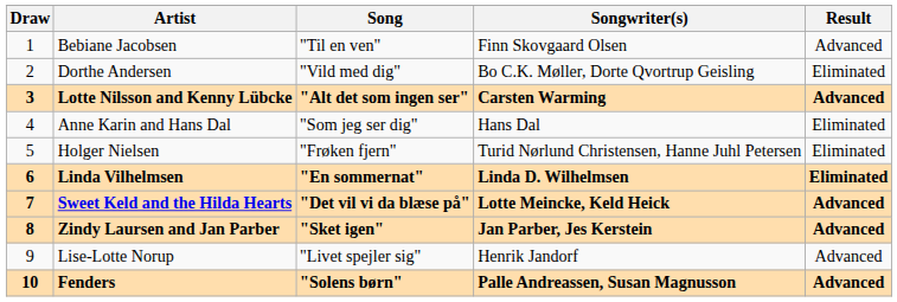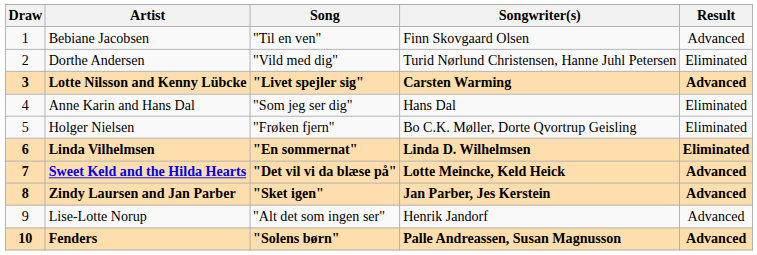 <table class="sortable wikitable" style="margin: 1em auto 1em auto; text-align:center">
 <tr>
 </tr>
 <tr>
 <th>Draw</th>
 <th>Artist</th>
 <th>Song</th>
 <th>Songwriter(s)</th>
 <th>Result</th>
 </tr>
 <tr>
 <td>1</td>
 <td align="left">Bebiane Jacobsen</td>
 <td align="left">"Til en ven"</td>
 <td align="left">Finn Skovgaard Olsen</td>
 <td>Advanced</td>
 </tr>
 <tr>
 <td>2</td>
 <td align="left">Dorthe Andersen</td>
 <td align="left">"Vild med dig"</td>
-<td align="left">Bo C.K. Møller, Dorte Qvortrup Geisling</td>
+<td align="left">Turid Nørlund Christensen, Hanne Juhl Petersen</td>
 <td>Eliminated</td>
 </tr>
 <tr style="font-weight:bold;background:navajowhite">
 <td>3</td>
 <td align="left">Lotte Nilsson and Kenny Lübcke</td>
-<td align="left">"Alt det som ingen ser"</td>
+<td align="left">"Livet spejler sig"</td>
 <td align="left">Carsten Warming</td>
 <td>Advanced</td>
 </tr>
 <tr>
 <td>4</td>
 <td align="left">Anne Karin and Hans Dal</td>
 <td align="left">"Som jeg ser dig"</td>
 <td align="left">Hans Dal</td>
 <td>Eliminated</td>
 </tr>
 <tr>
 <td>5</td>
 <td align="left">Holger Nielsen</td>
 <td align="left">"Frøken fjern"</td>
-<td align="left">Turid Nørlund Christensen, Hanne Juhl Petersen</td>
+<td align="left">Bo C.K. Møller, Dorte Qvortrup Geisling</td>
 <td>Eliminated</td>
 </tr>
 <tr style="font-weight:bold;background:navajowhite">
 <td>6</td>
 <td align="left">Linda Vilhelmsen</td>
 <td align="left">"En sommernat"</td>
 <td align="left">Linda D. Wilhelmsen</td>
 <td>Eliminated</td>
 </tr>
 <tr style="font-weight:bold;background:navajowhite">
 <td>7</td>
 <td align="left"><a href='#'>Sweet Keld and the Hilda Hearts</a></td>
 <td align="left">"Det vil vi da blæse på"</td>
 <td align="left">Lotte Meincke, Keld Heick</td>
 <td>Advanced</td>
 </tr>
 <tr style="font-weight:bold;background:navajowhite">
 <td>8</td>
 <td align="left">Zindy Laursen and Jan Parber</td>
 <td align="left">"Sket igen"</td>
 <td align="left">Jan Parber, Jes Kerstein</td>
 <td>Advanced</td>
 </tr>
 <tr>
 <td>9</td>
 <td align="left">Lise-Lotte Norup</td>
-<td align="left">"Livet spejler sig"</td>
+<td align="left">"Alt det som ingen ser"</td>
 <td align="left">Henrik Jandorf</td>
 <td>Advanced</td>
 </tr>
 <tr style="font-weight:bold;background:navajowhite">
 <td>10</td>
 <td align="left">Fenders</td>
 <td align="left">"Solens børn"</td>
 <td align="left">Palle Andreassen, Susan Magnusson</td>
 <td>Advanced</td>
 </tr>
 </table>
